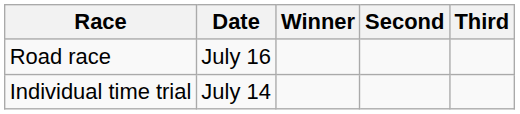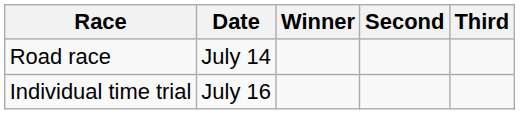 <table class="wikitable">
 <tr>
 <th>Race</th>
 <th>Date</th>
 <th>Winner</th>
 <th>Second</th>
 <th>Third</th>
 </tr>
 <tr>
 <td>Road race</td>
-<td>July 16</td>
+<td>July 14</td>
 <td></td>
 <td></td>
 <td></td>
 </tr>
 <tr>
 <td>Individual time trial</td>
-<td>July 14</td>
+<td>July 16</td>
 <td></td>
 <td></td>
 <td></td>
 </tr>
 </table>
